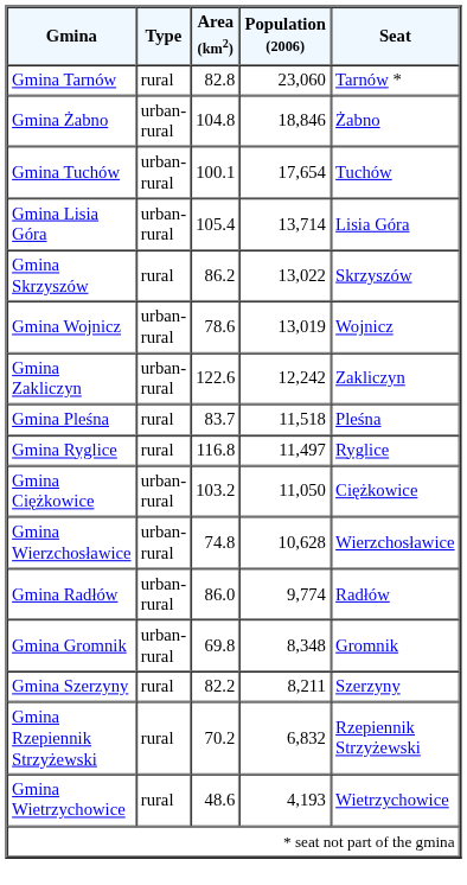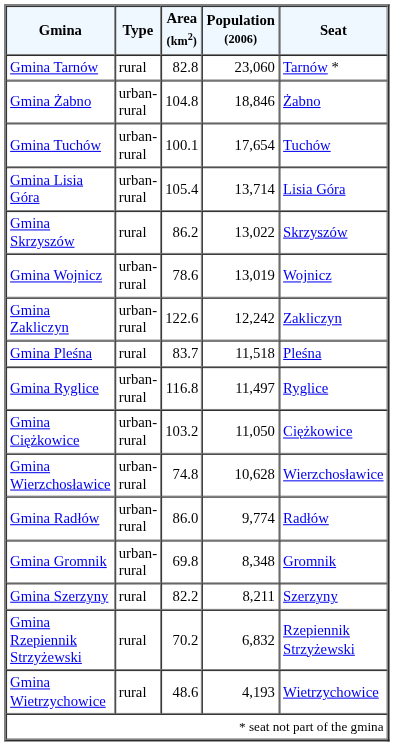 <table width="60%" border="2" cellpadding="3" cellspacing="0" style="font-size:90%;line-height:120%;">
 <tr bgcolor="F0F8FF">
 <td style="text-align:center;"><strong>Gmina</strong></td>
 <td style="text-align:center;"><strong>Type</strong></td>
 <td style="text-align:center;"><strong>Area<br><small>(km<sup>2</sup>)</small></strong></td>
 <td style="text-align:center;"><strong>Population<br><small>(2006)</small></strong></td>
 <td style="text-align:center;"><strong>Seat</strong></td>
 </tr>
 <tr>
 <td><a href='#'>Gmina Tarnów</a></td>
 <td>rural</td>
 <td style="text-align:right;">82.8</td>
 <td style="text-align:right;">23,060</td>
 <td><a href='#'>Tarnów</a> *</td>
 </tr>
 <tr>
 <td><a href='#'>Gmina Żabno</a></td>
 <td>urban-rural</td>
 <td style="text-align:right;">104.8</td>
 <td style="text-align:right;">18,846</td>
 <td><a href='#'>Żabno</a></td>
 </tr>
 <tr>
 <td><a href='#'>Gmina Tuchów</a></td>
 <td>urban-rural</td>
 <td style="text-align:right;">100.1</td>
 <td style="text-align:right;">17,654</td>
 <td><a href='#'>Tuchów</a></td>
 </tr>
 <tr>
 <td><a href='#'>Gmina Lisia Góra</a></td>
 <td>urban-rural</td>
 <td style="text-align:right;">105.4</td>
 <td style="text-align:right;">13,714</td>
 <td><a href='#'>Lisia Góra</a></td>
 </tr>
 <tr>
 <td><a href='#'>Gmina Skrzyszów</a></td>
 <td>rural</td>
 <td style="text-align:right;">86.2</td>
 <td style="text-align:right;">13,022</td>
 <td><a href='#'>Skrzyszów</a></td>
 </tr>
 <tr>
 <td><a href='#'>Gmina Wojnicz</a></td>
 <td>urban-rural</td>
 <td style="text-align:right;">78.6</td>
 <td style="text-align:right;">13,019</td>
 <td><a href='#'>Wojnicz</a></td>
 </tr>
 <tr>
 <td><a href='#'>Gmina Zakliczyn</a></td>
 <td>urban-rural</td>
 <td style="text-align:right;">122.6</td>
 <td style="text-align:right;">12,242</td>
 <td><a href='#'>Zakliczyn</a></td>
 </tr>
 <tr>
 <td><a href='#'>Gmina Pleśna</a></td>
 <td>rural</td>
 <td style="text-align:right;">83.7</td>
 <td style="text-align:right;">11,518</td>
 <td><a href='#'>Pleśna</a></td>
 </tr>
 <tr>
 <td><a href='#'>Gmina Ryglice</a></td>
-<td>rural</td>
+<td>urban-rural</td>
 <td style="text-align:right;">116.8</td>
 <td style="text-align:right;">11,497</td>
 <td><a href='#'>Ryglice</a></td>
 </tr>
 <tr>
 <td><a href='#'>Gmina Ciężkowice</a></td>
 <td>urban-rural</td>
 <td style="text-align:right;">103.2</td>
 <td style="text-align:right;">11,050</td>
 <td><a href='#'>Ciężkowice</a></td>
 </tr>
 <tr>
 <td><a href='#'>Gmina Wierzchosławice</a></td>
 <td>urban-rural</td>
 <td style="text-align:right;">74.8</td>
 <td style="text-align:right;">10,628</td>
 <td><a href='#'>Wierzchosławice</a></td>
 </tr>
 <tr>
 <td><a href='#'>Gmina Radłów</a></td>
 <td>urban-rural</td>
 <td style="text-align:right;">86.0</td>
 <td style="text-align:right;">9,774</td>
 <td><a href='#'>Radłów</a></td>
 </tr>
 <tr>
 <td><a href='#'>Gmina Gromnik</a></td>
 <td>urban-rural</td>
 <td style="text-align:right;">69.8</td>
 <td style="text-align:right;">8,348</td>
 <td><a href='#'>Gromnik</a></td>
 </tr>
 <tr>
 <td><a href='#'>Gmina Szerzyny</a></td>
 <td>rural</td>
 <td style="text-align:right;">82.2</td>
 <td style="text-align:right;">8,211</td>
 <td><a href='#'>Szerzyny</a></td>
 </tr>
 <tr>
 <td><a href='#'>Gmina Rzepiennik Strzyżewski</a></td>
 <td>rural</td>
 <td style="text-align:right;">70.2</td>
 <td style="text-align:right;">6,832</td>
 <td><a href='#'>Rzepiennik Strzyżewski</a></td>
 </tr>
 <tr>
 <td><a href='#'>Gmina Wietrzychowice</a></td>
 <td>rural</td>
 <td style="text-align:right;">48.6</td>
 <td style="text-align:right;">4,193</td>
 <td><a href='#'>Wietrzychowice</a></td>
 </tr>
 <tr>
 <td colspan=5 style="text-align:right;font-size:90%">* seat not part of the gmina</td>
 </tr>
 <tr>
 </tr>
 </table>
